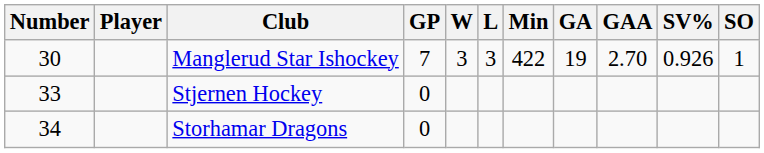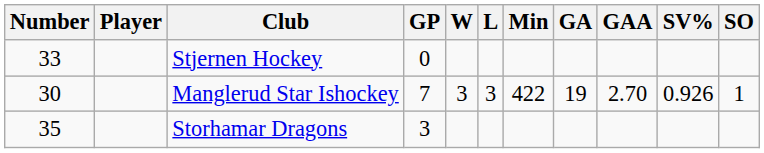 <table class="wikitable sortable" style="text-align: center;">
 <tr>
 <th scope="col">Number</th>
 <th scope="col">Player</th>
 <th scope="col">Club</th>
 <th scope="col">GP</th>
 <th scope="col">W</th>
 <th scope="col">L</th>
 <th scope="col">Min</th>
 <th scope="col">GA</th>
 <th scope="col">GAA</th>
 <th scope="col">SV%</th>
 <th scope="col">SO</th>
 </tr>
 <tr>
+<td>33</td>
+<td scope="row" align=left></td>
+<td align=left><a href='#'>Stjernen Hockey</a></td>
+<td>0</td>
+<td></td>
+<td></td>
+<td></td>
+<td></td>
+<td></td>
+<td></td>
+<td></td>
+</tr>
+<tr>
 <td>30</td>
 <td scope="row" align=left></td>
 <td align=left><a href='#'>Manglerud Star Ishockey</a></td>
 <td>7</td>
 <td>3</td>
 <td>3</td>
 <td>422</td>
 <td>19</td>
 <td>2.70</td>
 <td>0.926</td>
 <td>1</td>
 </tr>
 <tr>
-<td>33</td>
-<td scope="row" align=left></td>
-<td align=left><a href='#'>Stjernen Hockey</a></td>
-<td>0</td>
-<td></td>
-<td></td>
-<td></td>
-<td></td>
-<td></td>
-<td></td>
-<td></td>
-</tr>
-<tr>
-<td>34</td>
+<td>35</td>
 <td scope="row" align=left></td>
 <td align=left><a href='#'>Storhamar Dragons</a></td>
-<td>0</td>
+<td>3</td>
 <td></td>
 <td></td>
 <td></td>
 <td></td>
 <td></td>
 <td></td>
 <td></td>
 </tr>
 </table>
